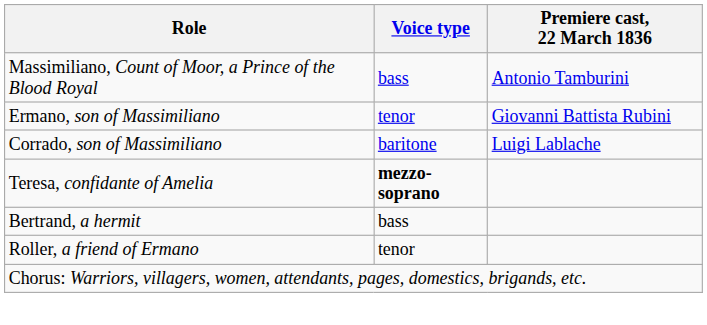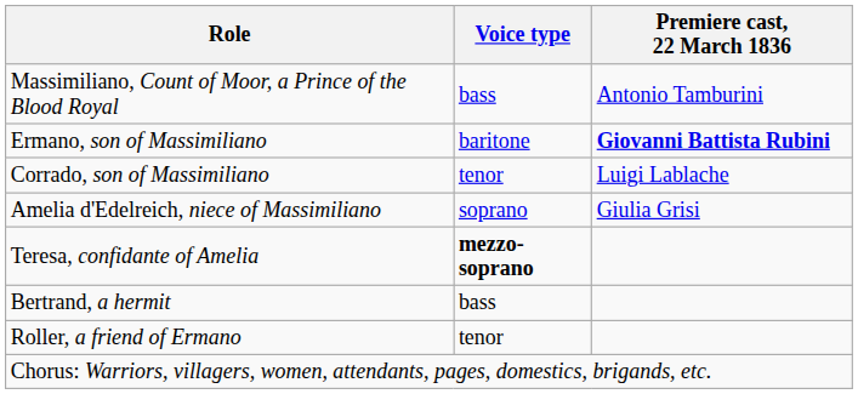 <table class="wikitable" style="margin-left: auto; margin-right: auto; border: none;">
 <tr>
 <th>Role</th>
 <th><a href='#'>Voice type</a></th>
 <th>Premiere cast, 22 March 1836</th>
 </tr>
 <tr>
 <td>Massimiliano, <em>Count of Moor, a Prince of the Blood Royal</em></td>
 <td><a href='#'>bass</a></td>
 <td><a href='#'>Antonio Tamburini</a></td>
 </tr>
 <tr>
 <td>Ermano, <em>son of Massimiliano</em></td>
-<td><a href='#'>tenor</a></td>
-<td><a href='#'>Giovanni Battista Rubini</a></td>
+<td><a href='#'>baritone</a></td>
+<td><strong><a href='#'>Giovanni Battista Rubini</a></strong></td>
 </tr>
 <tr>
 <td>Corrado, <em>son of Massimiliano</em></td>
-<td><a href='#'>baritone</a></td>
+<td><a href='#'>tenor</a></td>
 <td><a href='#'>Luigi Lablache</a></td>
+</tr>
+<tr>
+<td>Amelia d'Edelreich, <em>niece of Massimiliano</em></td>
+<td><a href='#'>soprano</a></td>
+<td><a href='#'>Giulia Grisi</a></td>
 </tr>
 <tr>
 <td>Teresa, <em>confidante of Amelia</em></td>
 <td><strong>mezzo-soprano</strong></td>
 <td></td>
 </tr>
 <tr>
 <td>Bertrand, <em>a hermit</em></td>
 <td>bass</td>
 <td></td>
 </tr>
 <tr>
 <td>Roller, <em>a friend of Ermano</em></td>
 <td>tenor</td>
 <td></td>
 </tr>
 <tr>
 <td colspan="3">Chorus: <em>Warriors, villagers, women, attendants, pages, domestics, brigands, etc.</em></td>
 </tr>
 </table>
